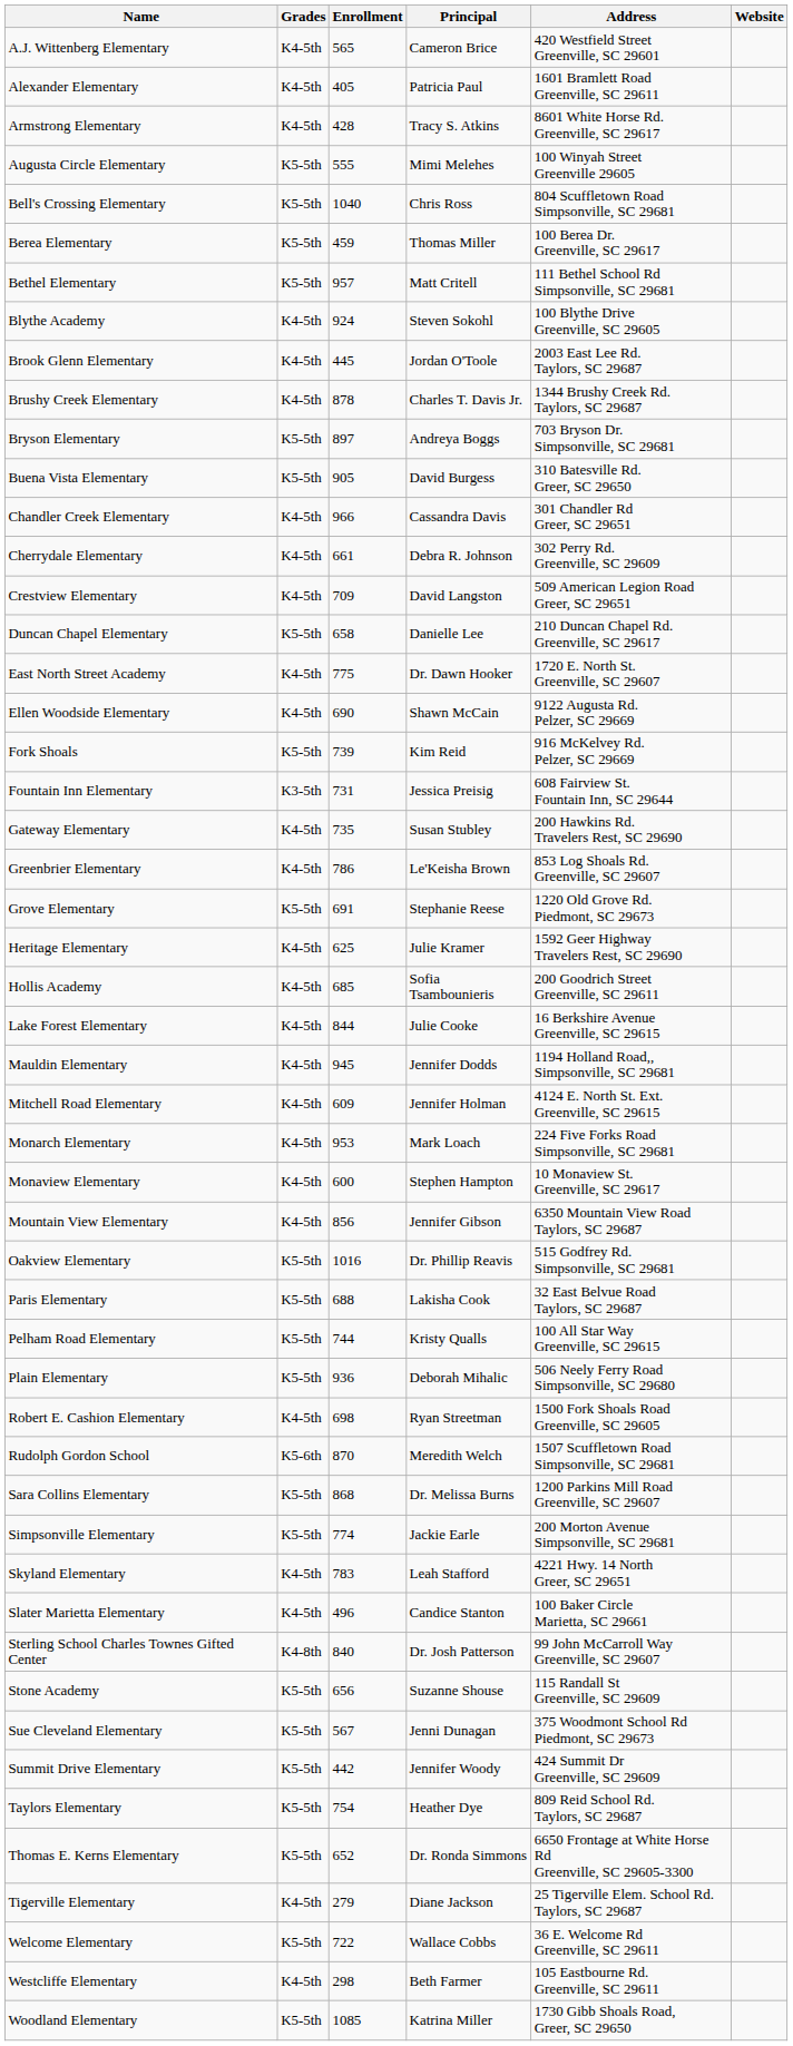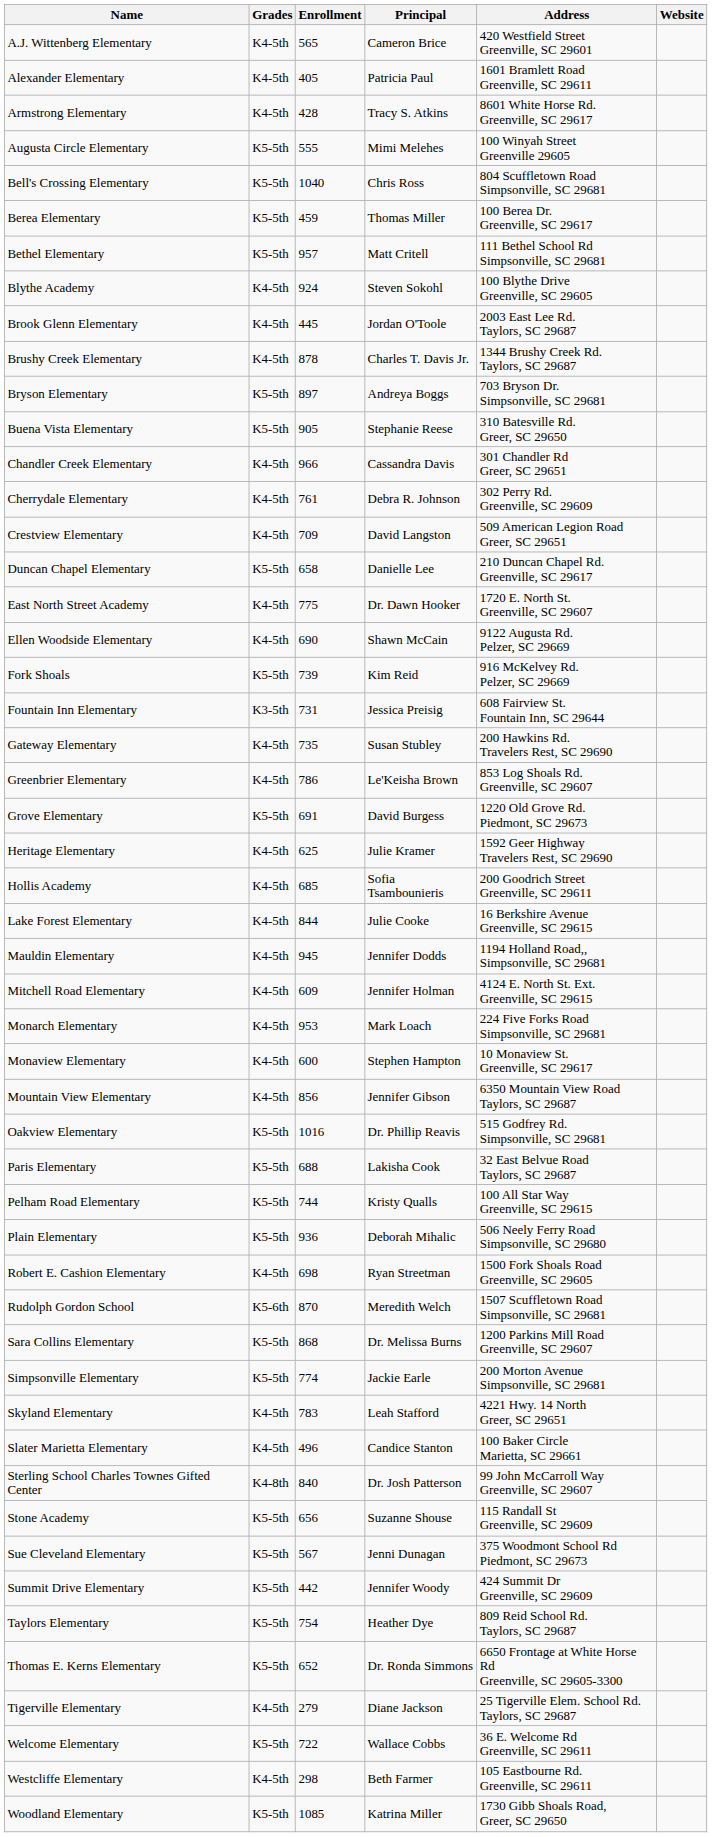 <table class="wikitable">
 <tr>
 <th>Name</th>
 <th>Grades</th>
 <th>Enrollment</th>
 <th>Principal</th>
 <th>Address</th>
 <th>Website</th>
 </tr>
 <tr>
 <td>A.J. Wittenberg Elementary</td>
 <td>K4-5th</td>
 <td>565</td>
 <td>Cameron Brice</td>
 <td>420 Westfield Street<br>Greenville, SC 29601</td>
 <td></td>
 </tr>
 <tr>
 <td>Alexander Elementary</td>
 <td>K4-5th</td>
 <td>405</td>
 <td>Patricia Paul</td>
 <td>1601 Bramlett Road<br>Greenville, SC 29611</td>
 <td></td>
 </tr>
 <tr>
 <td>Armstrong Elementary</td>
 <td>K4-5th</td>
 <td>428</td>
 <td>Tracy S. Atkins</td>
 <td>8601 White Horse Rd.<br>Greenville, SC 29617</td>
 <td></td>
 </tr>
 <tr>
 <td>Augusta Circle Elementary</td>
 <td>K5-5th</td>
 <td>555</td>
 <td>Mimi Melehes</td>
 <td>100 Winyah Street<br>Greenville 29605</td>
 <td></td>
 </tr>
 <tr>
 <td>Bell's Crossing Elementary</td>
 <td>K5-5th</td>
 <td>1040</td>
 <td>Chris Ross</td>
 <td>804 Scuffletown Road<br>Simpsonville, SC 29681</td>
 <td></td>
 </tr>
 <tr>
 <td>Berea Elementary</td>
 <td>K5-5th</td>
 <td>459</td>
 <td>Thomas Miller</td>
 <td>100 Berea Dr.<br>Greenville, SC 29617</td>
 <td></td>
 </tr>
 <tr>
 <td>Bethel Elementary</td>
 <td>K5-5th</td>
 <td>957</td>
 <td>Matt Critell</td>
 <td>111 Bethel School Rd<br>Simpsonville, SC 29681</td>
 <td></td>
 </tr>
 <tr>
 <td>Blythe Academy</td>
 <td>K4-5th</td>
 <td>924</td>
 <td>Steven Sokohl</td>
 <td>100 Blythe Drive<br>Greenville, SC 29605</td>
 <td></td>
 </tr>
 <tr>
 <td>Brook Glenn Elementary</td>
 <td>K4-5th</td>
 <td>445</td>
 <td>Jordan O'Toole</td>
 <td>2003 East Lee Rd.<br>Taylors, SC 29687</td>
 <td></td>
 </tr>
 <tr>
 <td>Brushy Creek Elementary</td>
 <td>K4-5th</td>
 <td>878</td>
 <td>Charles T. Davis Jr.</td>
 <td>1344 Brushy Creek Rd.<br>Taylors, SC 29687</td>
 <td></td>
 </tr>
 <tr>
 <td>Bryson Elementary</td>
 <td>K5-5th</td>
 <td>897</td>
 <td>Andreya Boggs</td>
 <td>703 Bryson Dr.<br>Simpsonville, SC 29681</td>
 <td></td>
 </tr>
 <tr>
 <td>Buena Vista Elementary</td>
 <td>K5-5th</td>
 <td>905</td>
-<td>David Burgess</td>
+<td>Stephanie Reese</td>
 <td>310 Batesville Rd.<br>Greer, SC 29650</td>
 <td></td>
 </tr>
 <tr>
 <td>Chandler Creek Elementary</td>
 <td>K4-5th</td>
 <td>966</td>
 <td>Cassandra Davis</td>
 <td>301 Chandler Rd<br>Greer, SC 29651</td>
 <td></td>
 </tr>
 <tr>
 <td>Cherrydale Elementary</td>
 <td>K4-5th</td>
-<td>661</td>
+<td>761</td>
 <td>Debra R. Johnson</td>
 <td>302 Perry Rd.<br>Greenville, SC 29609</td>
 <td></td>
 </tr>
 <tr>
 <td>Crestview Elementary</td>
 <td>K4-5th</td>
 <td>709</td>
 <td>David Langston</td>
 <td>509 American Legion Road<br>Greer, SC 29651</td>
 <td></td>
 </tr>
 <tr>
 <td>Duncan Chapel Elementary</td>
 <td>K5-5th</td>
 <td>658</td>
 <td>Danielle Lee</td>
 <td>210 Duncan Chapel Rd.<br>Greenville, SC 29617</td>
 <td></td>
 </tr>
 <tr>
 <td>East North Street Academy</td>
 <td>K4-5th</td>
 <td>775</td>
 <td>Dr. Dawn Hooker</td>
 <td>1720 E. North St.<br>Greenville, SC 29607</td>
 <td></td>
 </tr>
 <tr>
 <td>Ellen Woodside Elementary</td>
 <td>K4-5th</td>
 <td>690</td>
 <td>Shawn McCain</td>
 <td>9122 Augusta Rd.<br>Pelzer, SC 29669</td>
 <td></td>
 </tr>
 <tr>
 <td>Fork Shoals</td>
 <td>K5-5th</td>
 <td>739</td>
 <td>Kim Reid</td>
 <td>916 McKelvey Rd.<br>Pelzer, SC 29669</td>
 <td></td>
 </tr>
 <tr>
 <td>Fountain Inn Elementary</td>
 <td>K3-5th</td>
 <td>731</td>
 <td>Jessica Preisig</td>
 <td>608 Fairview St.<br>Fountain Inn, SC 29644</td>
 <td></td>
 </tr>
 <tr>
 <td>Gateway Elementary</td>
 <td>K4-5th</td>
 <td>735</td>
 <td>Susan Stubley</td>
 <td>200 Hawkins Rd.<br>Travelers Rest, SC 29690</td>
 <td></td>
 </tr>
 <tr>
 <td>Greenbrier Elementary</td>
 <td>K4-5th</td>
 <td>786</td>
 <td>Le'Keisha Brown</td>
 <td>853 Log Shoals Rd.<br>Greenville, SC 29607</td>
 <td></td>
 </tr>
 <tr>
 <td>Grove Elementary</td>
 <td>K5-5th</td>
 <td>691</td>
-<td>Stephanie Reese</td>
+<td>David Burgess</td>
 <td>1220 Old Grove Rd.<br>Piedmont, SC 29673</td>
 <td></td>
 </tr>
 <tr>
 <td>Heritage Elementary</td>
 <td>K4-5th</td>
 <td>625</td>
 <td>Julie Kramer</td>
 <td>1592 Geer Highway<br>Travelers Rest, SC 29690</td>
 <td></td>
 </tr>
 <tr>
 <td>Hollis Academy</td>
 <td>K4-5th</td>
 <td>685</td>
 <td>Sofia Tsambounieris</td>
 <td>200 Goodrich Street<br>Greenville, SC 29611</td>
 <td></td>
 </tr>
 <tr>
 <td>Lake Forest Elementary</td>
 <td>K4-5th</td>
 <td>844</td>
 <td>Julie Cooke</td>
 <td>16 Berkshire Avenue<br>Greenville, SC 29615</td>
 <td></td>
 </tr>
 <tr>
 <td>Mauldin Elementary</td>
 <td>K4-5th</td>
 <td>945</td>
 <td>Jennifer Dodds</td>
 <td>1194 Holland Road,,<br>Simpsonville, SC 29681</td>
 <td></td>
 </tr>
 <tr>
 <td>Mitchell Road Elementary</td>
 <td>K4-5th</td>
 <td>609</td>
 <td>Jennifer Holman</td>
 <td>4124 E. North St. Ext.<br>Greenville, SC 29615</td>
 <td></td>
 </tr>
 <tr>
 <td>Monarch Elementary</td>
 <td>K4-5th</td>
 <td>953</td>
 <td>Mark Loach</td>
 <td>224 Five Forks Road<br>Simpsonville, SC 29681</td>
 <td></td>
 </tr>
 <tr>
 <td>Monaview Elementary</td>
 <td>K4-5th</td>
 <td>600</td>
 <td>Stephen Hampton</td>
 <td>10 Monaview St.<br>Greenville, SC 29617</td>
 <td></td>
 </tr>
 <tr>
 <td>Mountain View Elementary</td>
 <td>K4-5th</td>
 <td>856</td>
 <td>Jennifer Gibson</td>
 <td>6350 Mountain View Road<br>Taylors, SC 29687</td>
 <td></td>
 </tr>
 <tr>
 <td>Oakview Elementary</td>
 <td>K5-5th</td>
 <td>1016</td>
 <td>Dr. Phillip Reavis</td>
 <td>515 Godfrey Rd.<br>Simpsonville, SC 29681</td>
 <td></td>
 </tr>
 <tr>
 <td>Paris Elementary</td>
 <td>K5-5th</td>
 <td>688</td>
 <td>Lakisha Cook</td>
 <td>32 East Belvue Road<br>Taylors, SC 29687</td>
 <td></td>
 </tr>
 <tr>
 <td>Pelham Road Elementary</td>
 <td>K5-5th</td>
 <td>744</td>
 <td>Kristy Qualls</td>
 <td>100 All Star Way<br>Greenville, SC 29615</td>
 <td></td>
 </tr>
 <tr>
 <td>Plain Elementary</td>
 <td>K5-5th</td>
 <td>936</td>
 <td>Deborah Mihalic</td>
 <td>506 Neely Ferry Road<br>Simpsonville, SC 29680</td>
 <td></td>
 </tr>
 <tr>
 <td>Robert E. Cashion Elementary</td>
 <td>K4-5th</td>
 <td>698</td>
 <td>Ryan Streetman</td>
 <td>1500 Fork Shoals Road<br>Greenville, SC 29605</td>
 <td></td>
 </tr>
 <tr>
 <td>Rudolph Gordon School</td>
 <td>K5-6th</td>
 <td>870</td>
 <td>Meredith Welch</td>
 <td>1507 Scuffletown Road<br>Simpsonville, SC 29681</td>
 <td></td>
 </tr>
 <tr>
 <td>Sara Collins Elementary</td>
 <td>K5-5th</td>
 <td>868</td>
 <td>Dr. Melissa Burns</td>
 <td>1200 Parkins Mill Road<br>Greenville, SC 29607</td>
 <td></td>
 </tr>
 <tr>
 <td>Simpsonville Elementary</td>
 <td>K5-5th</td>
 <td>774</td>
 <td>Jackie Earle</td>
 <td>200 Morton Avenue<br>Simpsonville, SC 29681</td>
 <td></td>
 </tr>
 <tr>
 <td>Skyland Elementary</td>
 <td>K4-5th</td>
 <td>783</td>
 <td>Leah Stafford</td>
 <td>4221 Hwy. 14 North<br>Greer, SC 29651</td>
 <td></td>
 </tr>
 <tr>
 <td>Slater Marietta Elementary</td>
 <td>K4-5th</td>
 <td>496</td>
 <td>Candice Stanton</td>
 <td>100 Baker Circle<br>Marietta, SC 29661</td>
 <td></td>
 </tr>
 <tr>
 <td>Sterling School Charles Townes Gifted Center</td>
 <td>K4-8th</td>
 <td>840</td>
 <td>Dr. Josh Patterson</td>
 <td>99 John McCarroll Way<br>Greenville, SC 29607</td>
 <td></td>
 </tr>
 <tr>
 <td>Stone Academy</td>
 <td>K5-5th</td>
 <td>656</td>
 <td>Suzanne Shouse</td>
 <td>115 Randall St<br>Greenville, SC 29609</td>
 <td></td>
 </tr>
 <tr>
 <td>Sue Cleveland Elementary</td>
 <td>K5-5th</td>
 <td>567</td>
 <td>Jenni Dunagan</td>
 <td>375 Woodmont School Rd<br>Piedmont, SC 29673</td>
 <td></td>
 </tr>
 <tr>
 <td>Summit Drive Elementary</td>
 <td>K5-5th</td>
 <td>442</td>
 <td>Jennifer Woody</td>
 <td>424 Summit Dr<br>Greenville, SC 29609</td>
 <td></td>
 </tr>
 <tr>
 <td>Taylors Elementary</td>
 <td>K5-5th</td>
 <td>754</td>
 <td>Heather Dye</td>
 <td>809 Reid School Rd.<br>Taylors, SC 29687</td>
 <td></td>
 </tr>
 <tr>
 <td>Thomas E. Kerns Elementary</td>
 <td>K5-5th</td>
 <td>652</td>
 <td>Dr. Ronda Simmons</td>
 <td>6650 Frontage at White Horse Rd<br>Greenville, SC 29605-3300</td>
 <td></td>
 </tr>
 <tr>
 <td>Tigerville Elementary</td>
 <td>K4-5th</td>
 <td>279</td>
 <td>Diane Jackson</td>
 <td>25 Tigerville Elem. School Rd.<br>Taylors, SC 29687</td>
 <td></td>
 </tr>
 <tr>
 <td>Welcome Elementary</td>
 <td>K5-5th</td>
 <td>722</td>
 <td>Wallace Cobbs</td>
 <td>36 E. Welcome Rd<br>Greenville, SC 29611</td>
 <td></td>
 </tr>
 <tr>
 <td>Westcliffe Elementary</td>
 <td>K4-5th</td>
 <td>298</td>
 <td>Beth Farmer</td>
 <td>105 Eastbourne Rd.<br>Greenville, SC 29611</td>
 <td></td>
 </tr>
 <tr>
 <td>Woodland Elementary</td>
 <td>K5-5th</td>
 <td>1085</td>
 <td>Katrina Miller</td>
 <td>1730 Gibb Shoals Road,<br>Greer, SC 29650</td>
 <td></td>
 </tr>
 </table>
